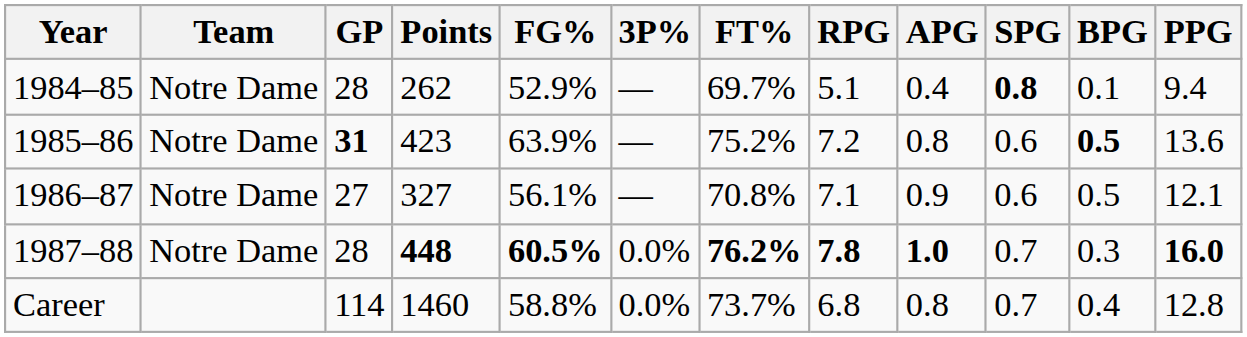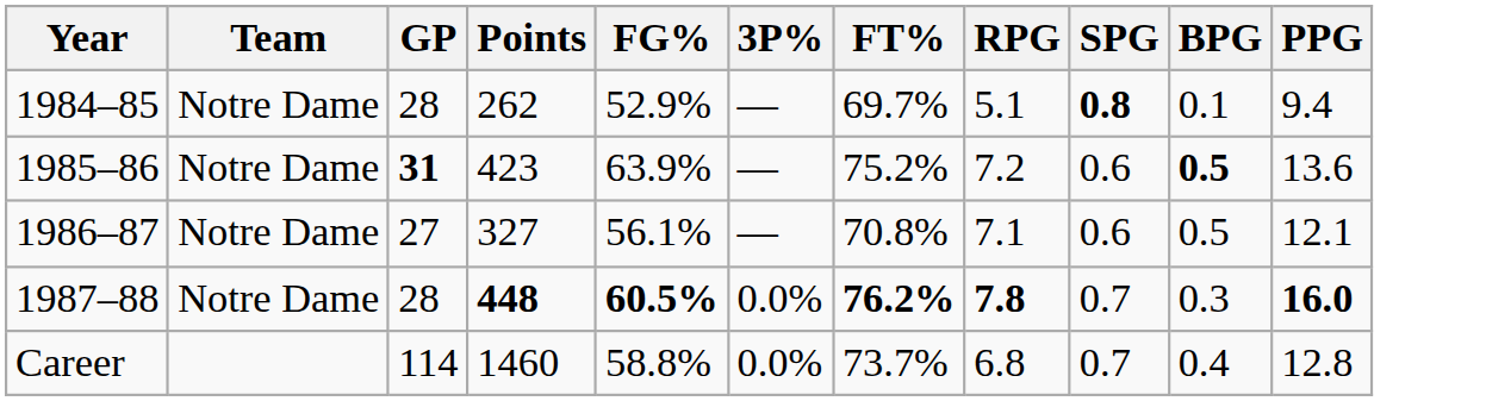 <table class="wikitable">
 <tr>
 <th>Year</th>
 <th>Team</th>
 <th>GP</th>
 <th>Points</th>
 <th>FG%</th>
 <th>3P%</th>
 <th>FT%</th>
 <th>RPG</th>
-<th>APG</th>
 <th>SPG</th>
 <th>BPG</th>
 <th>PPG</th>
 </tr>
 <tr>
 <td>1984–85</td>
 <td>Notre Dame</td>
 <td>28</td>
 <td>262</td>
 <td>52.9%</td>
 <td>—</td>
 <td>69.7%</td>
 <td>5.1</td>
-<td>0.4</td>
 <td><strong>0.8</strong></td>
 <td>0.1</td>
 <td>9.4</td>
 </tr>
 <tr>
 <td>1985–86</td>
 <td>Notre Dame</td>
 <td><strong>31</strong></td>
 <td>423</td>
 <td>63.9%</td>
 <td>—</td>
 <td>75.2%</td>
 <td>7.2</td>
-<td>0.8</td>
 <td>0.6</td>
 <td><strong>0.5</strong></td>
 <td>13.6</td>
 </tr>
 <tr>
 <td>1986–87</td>
 <td>Notre Dame</td>
 <td>27</td>
 <td>327</td>
 <td>56.1%</td>
 <td>—</td>
 <td>70.8%</td>
 <td>7.1</td>
-<td>0.9</td>
 <td>0.6</td>
 <td>0.5</td>
 <td>12.1</td>
 </tr>
 <tr>
 <td>1987–88</td>
 <td>Notre Dame</td>
 <td>28</td>
 <td><strong>448</strong></td>
 <td><strong>60.5%</strong></td>
 <td>0.0%</td>
 <td><strong>76.2%</strong></td>
 <td><strong>7.8</strong></td>
-<td><strong>1.0</strong></td>
 <td>0.7</td>
 <td>0.3</td>
 <td><strong>16.0</strong></td>
 </tr>
 <tr>
 <td>Career</td>
 <td></td>
 <td>114</td>
 <td>1460</td>
 <td>58.8%</td>
 <td>0.0%</td>
 <td>73.7%</td>
 <td>6.8</td>
-<td>0.8</td>
 <td>0.7</td>
 <td>0.4</td>
 <td>12.8</td>
 </tr>
 </table>
